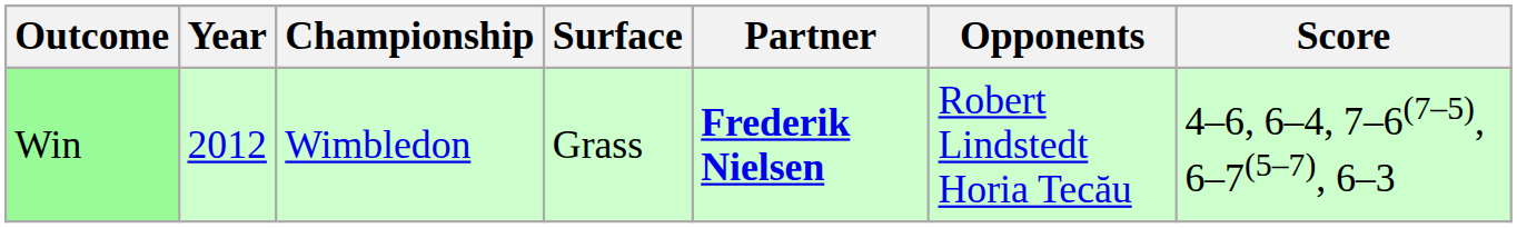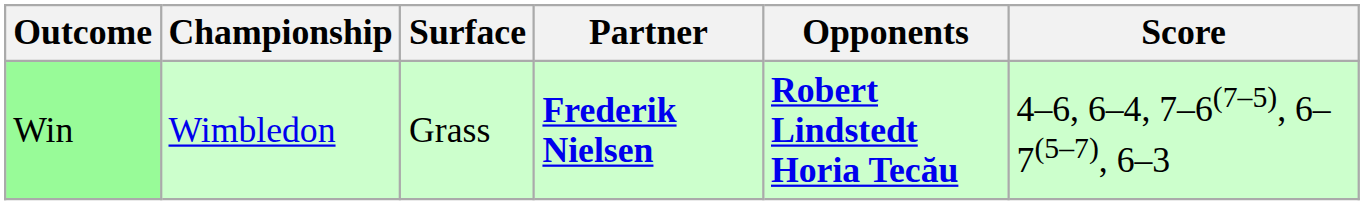 <table class="sortable wikitable">
 <tr>
 <th>Outcome</th>
-<th>Year</th>
 <th>Championship</th>
 <th>Surface</th>
 <th>Partner</th>
 <th>Opponents</th>
 <th class="unsortable">Score</th>
 </tr>
 <tr bgcolor=#CCFFCC>
 <td bgcolor=#98FB98>Win</td>
-<td><a href='#'>2012</a></td>
 <td><a href='#'>Wimbledon</a></td>
 <td>Grass</td>
 <td><strong> <a href='#'>Frederik Nielsen</a></strong></td>
-<td> <a href='#'>Robert Lindstedt</a><br> <a href='#'>Horia Tecău</a></td>
+<td><strong> <a href='#'>Robert Lindstedt</a><br> <a href='#'>Horia Tecău</a></strong></td>
 <td>4–6, 6–4, 7–6<sup>(7–5)</sup>, 6–7<sup>(5–7)</sup>, 6–3</td>
 </tr>
 </table>
